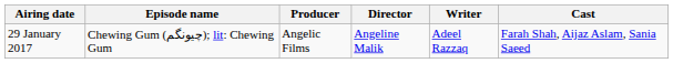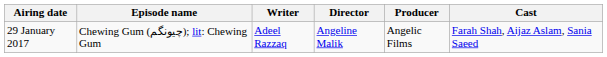 <table class="wikitable plainrowheaders">
 <tr>
 <th>Airing date</th>
 <th>Episode name</th>
+<th>Writer</th>
+<th>Director</th>
 <th>Producer</th>
-<th>Director</th>
-<th>Writer</th>
 <th>Cast</th>
 </tr>
 <tr>
 <td>29 January 2017</td>
 <td>Chewing Gum (چیونگم); <a href='#'>lit</a>: Chewing Gum</td>
+<td><a href='#'>Adeel Razzaq</a></td>
+<td><a href='#'>Angeline Malik</a></td>
 <td>Angelic Films</td>
-<td><a href='#'>Angeline Malik</a></td>
-<td><a href='#'>Adeel Razzaq</a></td>
 <td><a href='#'>Farah Shah</a>, <a href='#'>Aijaz Aslam</a>, <a href='#'>Sania Saeed</a></td>
 </tr>
 </table>
